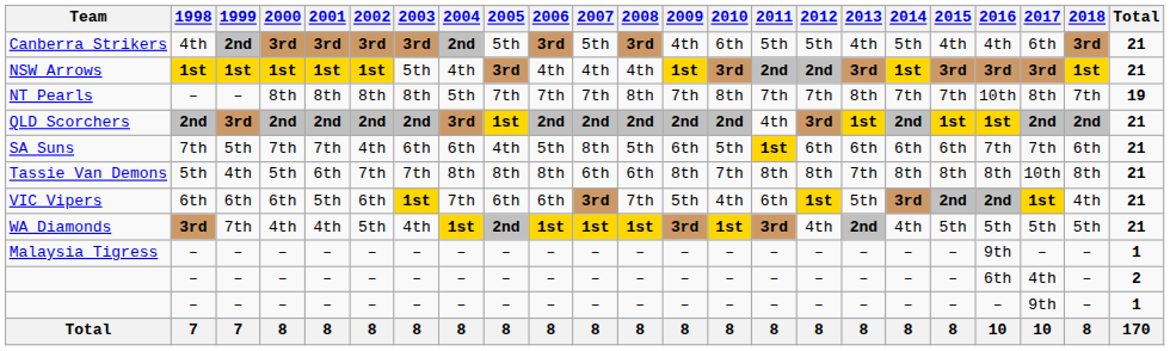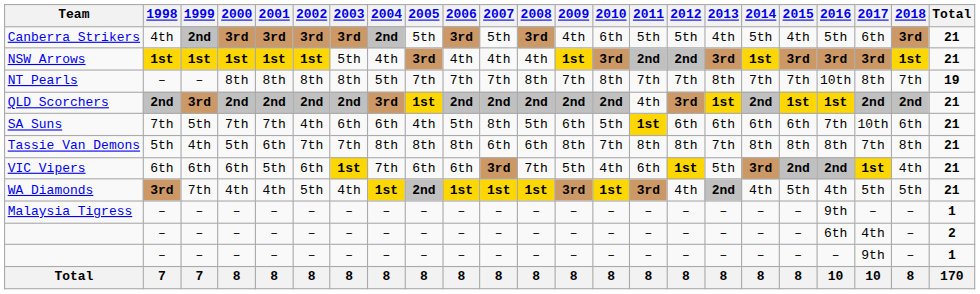 <table class=wikitable style="text-align:center; font-size:90%">
 <tr>
 <th>Team</th>
 <th><a href='#'>1998</a></th>
 <th><a href='#'>1999</a></th>
 <th><a href='#'>2000</a></th>
 <th><a href='#'>2001</a></th>
 <th><a href='#'>2002</a></th>
 <th><a href='#'>2003</a></th>
 <th><a href='#'>2004</a></th>
 <th><a href='#'>2005</a></th>
 <th><a href='#'>2006</a></th>
 <th><a href='#'>2007</a></th>
 <th><a href='#'>2008</a></th>
 <th><a href='#'>2009</a></th>
 <th><a href='#'>2010</a></th>
 <th><a href='#'>2011</a></th>
 <th><a href='#'>2012</a></th>
 <th><a href='#'>2013</a></th>
 <th><a href='#'>2014</a></th>
 <th><a href='#'>2015</a></th>
 <th><a href='#'>2016</a></th>
 <th><a href='#'>2017</a></th>
 <th><a href='#'>2018</a></th>
 <th>Total</th>
 </tr>
 <tr>
 <td align=left> <a href='#'>Canberra Strikers</a></td>
 <td>4th</td>
 <td bgcolor=silver><strong>2nd</strong></td>
 <td bgcolor=#cc9966><strong>3rd</strong></td>
 <td bgcolor=#cc9966><strong>3rd</strong></td>
 <td bgcolor=#cc9966><strong>3rd</strong></td>
 <td bgcolor=#cc9966><strong>3rd</strong></td>
 <td bgcolor=silver><strong>2nd</strong></td>
 <td>5th</td>
 <td bgcolor=#cc9966><strong>3rd</strong></td>
 <td>5th</td>
 <td bgcolor=#cc9966><strong>3rd</strong></td>
 <td>4th</td>
 <td>6th</td>
 <td>5th</td>
 <td>5th</td>
 <td>4th</td>
 <td>5th</td>
 <td>4th</td>
-<td>4th</td>
+<td>5th</td>
 <td>6th</td>
 <td bgcolor=#cc9966><strong>3rd</strong></td>
 <td><strong>21</strong></td>
 </tr>
 <tr>
 <td align=left> <a href='#'>NSW Arrows</a></td>
 <td bgcolor=gold><strong>1st</strong></td>
 <td bgcolor=gold><strong>1st</strong></td>
 <td bgcolor=gold><strong>1st</strong></td>
 <td bgcolor=gold><strong>1st</strong></td>
 <td bgcolor=gold><strong>1st</strong></td>
 <td>5th</td>
 <td>4th</td>
 <td bgcolor=#cc9966><strong>3rd</strong></td>
 <td>4th</td>
 <td>4th</td>
 <td>4th</td>
 <td bgcolor=gold><strong>1st</strong></td>
 <td bgcolor=#cc9966><strong>3rd</strong></td>
 <td bgcolor=silver><strong>2nd</strong></td>
 <td bgcolor=silver><strong>2nd</strong></td>
 <td bgcolor=#cc9966><strong>3rd</strong></td>
 <td bgcolor=gold><strong>1st</strong></td>
 <td bgcolor=#cc9966><strong>3rd</strong></td>
 <td bgcolor=#cc9966><strong>3rd</strong></td>
 <td bgcolor=#cc9966><strong>3rd</strong></td>
 <td bgcolor=gold><strong>1st</strong></td>
 <td><strong>21</strong></td>
 </tr>
 <tr>
 <td align=left> <a href='#'>NT Pearls</a></td>
 <td>–</td>
 <td>–</td>
 <td>8th</td>
 <td>8th</td>
 <td>8th</td>
 <td>8th</td>
 <td>5th</td>
 <td>7th</td>
 <td>7th</td>
 <td>7th</td>
 <td>8th</td>
 <td>7th</td>
 <td>8th</td>
 <td>7th</td>
 <td>7th</td>
 <td>8th</td>
 <td>7th</td>
 <td>7th</td>
 <td>10th</td>
 <td>8th</td>
 <td>7th</td>
 <td><strong>19</strong></td>
 </tr>
 <tr>
 <td align=left> <a href='#'>QLD Scorchers</a></td>
 <td bgcolor=silver><strong>2nd</strong></td>
 <td bgcolor=#cc9966><strong>3rd</strong></td>
 <td bgcolor=silver><strong>2nd</strong></td>
 <td bgcolor=silver><strong>2nd</strong></td>
 <td bgcolor=silver><strong>2nd</strong></td>
 <td bgcolor=silver><strong>2nd</strong></td>
 <td bgcolor=#cc9966><strong>3rd</strong></td>
 <td bgcolor=gold><strong>1st</strong></td>
 <td bgcolor=silver><strong>2nd</strong></td>
 <td bgcolor=silver><strong>2nd</strong></td>
 <td bgcolor=silver><strong>2nd</strong></td>
 <td bgcolor=silver><strong>2nd</strong></td>
 <td bgcolor=silver><strong>2nd</strong></td>
 <td>4th</td>
 <td bgcolor=#cc9966><strong>3rd</strong></td>
 <td bgcolor=gold><strong>1st</strong></td>
 <td bgcolor=silver><strong>2nd</strong></td>
 <td bgcolor=gold><strong>1st</strong></td>
 <td bgcolor=gold><strong>1st</strong></td>
 <td bgcolor=silver><strong>2nd</strong></td>
 <td bgcolor=silver><strong>2nd</strong></td>
 <td><strong>21</strong></td>
 </tr>
 <tr>
 <td align=left> <a href='#'>SA Suns</a></td>
 <td>7th</td>
 <td>5th</td>
 <td>7th</td>
 <td>7th</td>
 <td>4th</td>
 <td>6th</td>
 <td>6th</td>
 <td>4th</td>
 <td>5th</td>
 <td>8th</td>
 <td>5th</td>
 <td>6th</td>
 <td>5th</td>
 <td bgcolor=gold><strong>1st</strong></td>
 <td>6th</td>
 <td>6th</td>
 <td>6th</td>
 <td>6th</td>
 <td>7th</td>
-<td>7th</td>
+<td>10th</td>
 <td>6th</td>
 <td><strong>21</strong></td>
 </tr>
 <tr>
 <td align=left> <a href='#'>Tassie Van Demons</a></td>
 <td>5th</td>
 <td>4th</td>
 <td>5th</td>
 <td>6th</td>
 <td>7th</td>
 <td>7th</td>
 <td>8th</td>
 <td>8th</td>
 <td>8th</td>
 <td>6th</td>
 <td>6th</td>
 <td>8th</td>
 <td>7th</td>
 <td>8th</td>
 <td>8th</td>
 <td>7th</td>
 <td>8th</td>
 <td>8th</td>
 <td>8th</td>
-<td>10th</td>
+<td>7th</td>
 <td>8th</td>
 <td><strong>21</strong></td>
 </tr>
 <tr>
 <td align=left> <a href='#'>VIC Vipers</a></td>
 <td>6th</td>
 <td>6th</td>
 <td>6th</td>
 <td>5th</td>
 <td>6th</td>
 <td bgcolor=gold><strong>1st</strong></td>
 <td>7th</td>
 <td>6th</td>
 <td>6th</td>
 <td bgcolor=#cc9966><strong>3rd</strong></td>
 <td>7th</td>
 <td>5th</td>
 <td>4th</td>
 <td>6th</td>
 <td bgcolor=gold><strong>1st</strong></td>
 <td>5th</td>
 <td bgcolor=#cc9966><strong>3rd</strong></td>
 <td bgcolor=silver><strong>2nd</strong></td>
 <td bgcolor=silver><strong>2nd</strong></td>
 <td bgcolor=gold><strong>1st</strong></td>
 <td>4th</td>
 <td><strong>21</strong></td>
 </tr>
 <tr>
 <td align=left> <a href='#'>WA Diamonds</a></td>
 <td bgcolor=#cc9966><strong>3rd</strong></td>
 <td>7th</td>
 <td>4th</td>
 <td>4th</td>
 <td>5th</td>
 <td>4th</td>
 <td bgcolor=gold><strong>1st</strong></td>
 <td bgcolor=silver><strong>2nd</strong></td>
 <td bgcolor=gold><strong>1st</strong></td>
 <td bgcolor=gold><strong>1st</strong></td>
 <td bgcolor=gold><strong>1st</strong></td>
 <td bgcolor=#cc9966><strong>3rd</strong></td>
 <td bgcolor=gold><strong>1st</strong></td>
 <td bgcolor=#cc9966><strong>3rd</strong></td>
 <td>4th</td>
 <td bgcolor=silver><strong>2nd</strong></td>
 <td>4th</td>
 <td>5th</td>
-<td>5th</td>
+<td>4th</td>
 <td>5th</td>
 <td>5th</td>
 <td><strong>21</strong></td>
 </tr>
 <tr>
 <td align=left> <a href='#'>Malaysia Tigress</a></td>
 <td>–</td>
 <td>–</td>
 <td>–</td>
 <td>–</td>
 <td>–</td>
 <td>–</td>
 <td>–</td>
 <td>–</td>
 <td>–</td>
 <td>–</td>
 <td>–</td>
 <td>–</td>
 <td>–</td>
 <td>–</td>
 <td>–</td>
 <td>–</td>
 <td>–</td>
 <td>–</td>
 <td>9th</td>
 <td>–</td>
 <td>–</td>
 <td><strong>1</strong></td>
 </tr>
 <tr>
 <td align=left></td>
 <td>–</td>
 <td>–</td>
 <td>–</td>
 <td>–</td>
 <td>–</td>
 <td>–</td>
 <td>–</td>
 <td>–</td>
 <td>–</td>
 <td>–</td>
 <td>–</td>
 <td>–</td>
 <td>–</td>
 <td>–</td>
 <td>–</td>
 <td>–</td>
 <td>–</td>
 <td>–</td>
 <td>6th</td>
 <td>4th</td>
 <td>–</td>
 <td><strong>2</strong></td>
 </tr>
 <tr>
 <td align=left></td>
 <td>–</td>
 <td>–</td>
 <td>–</td>
 <td>–</td>
 <td>–</td>
 <td>–</td>
 <td>–</td>
 <td>–</td>
 <td>–</td>
 <td>–</td>
 <td>–</td>
 <td>–</td>
 <td>–</td>
 <td>–</td>
 <td>–</td>
 <td>–</td>
 <td>–</td>
 <td>–</td>
 <td>–</td>
 <td>9th</td>
 <td>–</td>
 <td><strong>1</strong></td>
 </tr>
 <tr>
 <th>Total</th>
 <th><strong>7</strong></th>
 <th><strong>7</strong></th>
 <th><strong>8</strong></th>
 <th><strong>8</strong></th>
 <th><strong>8</strong></th>
 <th><strong>8</strong></th>
 <th><strong>8</strong></th>
 <th><strong>8</strong></th>
 <th><strong>8</strong></th>
 <th><strong>8</strong></th>
 <th><strong>8</strong></th>
 <th><strong>8</strong></th>
 <th><strong>8</strong></th>
 <th><strong>8</strong></th>
 <th><strong>8</strong></th>
 <th><strong>8</strong></th>
 <th><strong>8</strong></th>
 <th><strong>8</strong></th>
 <th><strong>10</strong></th>
 <th><strong>10</strong></th>
 <th><strong>8</strong></th>
 <th><strong>170</strong></th>
 </tr>
 </table>
